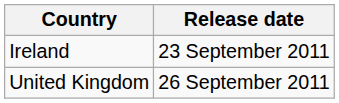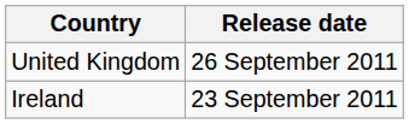 <table class="wikitable">
 <tr>
 <th>Country</th>
 <th>Release date</th>
 </tr>
 <tr>
+<td>United Kingdom</td>
+<td>26 September 2011</td>
+</tr>
+<tr>
 <td>Ireland</td>
 <td>23 September 2011</td>
 </tr>
-<tr>
-<td>United Kingdom</td>
-<td>26 September 2011</td>
-</tr>
 </table>
